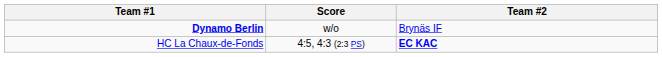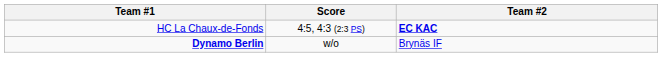 <table class="wikitable" style="text-align: center;">
 <tr>
 <th width=22%>Team #1</th>
 <th width=11%>Score</th>
 <th width=22%>Team #2</th>
 </tr>
 <tr>
+<td style="text-align: right;"><a href='#'>HC La Chaux-de-Fonds</a> </td>
+<td>4:5, 4:3 <small>(2:3 <a href='#'>PS</a>)</small></td>
+<td style="text-align: left;"> <strong><a href='#'>EC KAC</a></strong></td>
+</tr>
+<tr>
 <td style="text-align: right;"><strong><a href='#'>Dynamo Berlin</a></strong> </td>
 <td>w/o</td>
 <td style="text-align: left;"> <a href='#'>Brynäs IF</a></td>
 </tr>
-<tr>
-<td style="text-align: right;"><a href='#'>HC La Chaux-de-Fonds</a> </td>
-<td>4:5, 4:3 <small>(2:3 <a href='#'>PS</a>)</small></td>
-<td style="text-align: left;"> <strong><a href='#'>EC KAC</a></strong></td>
-</tr>
 </table>
